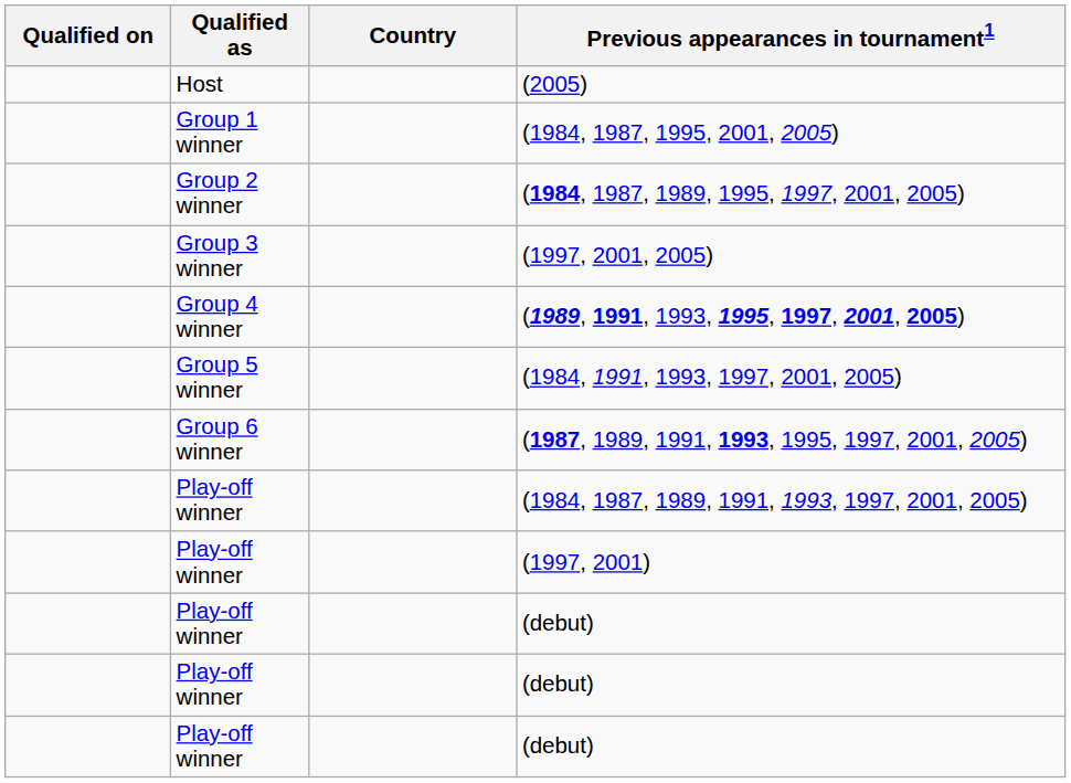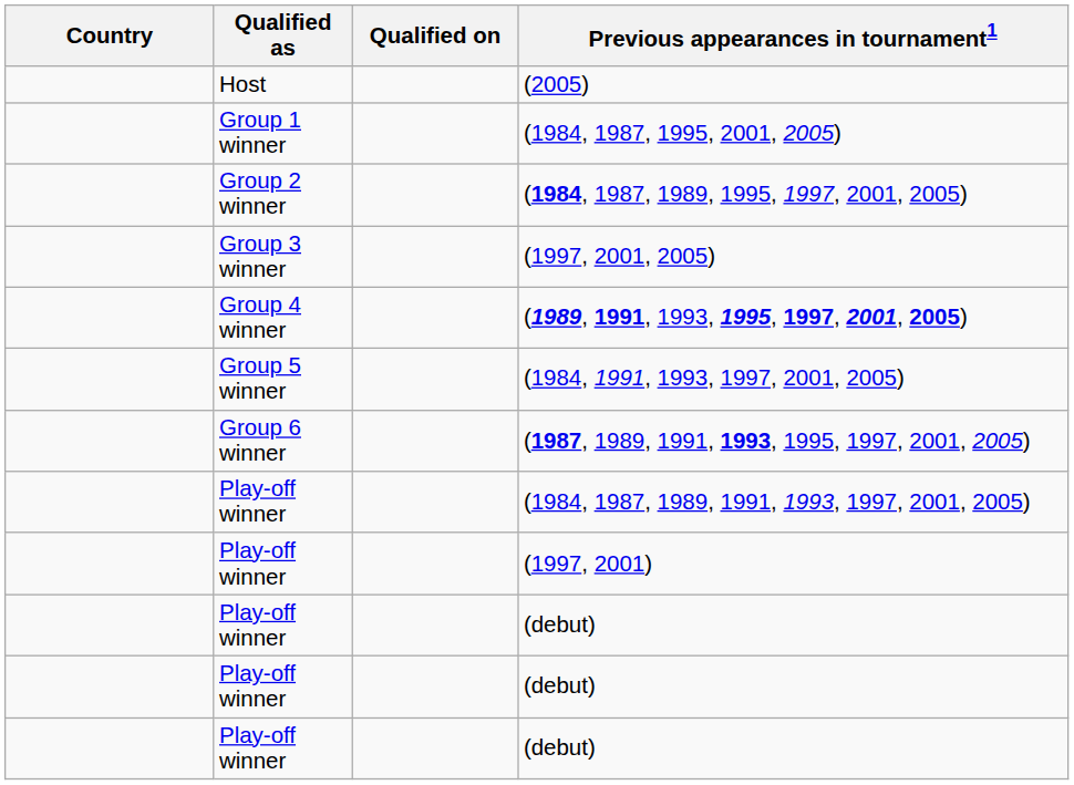 <table class="wikitable sortable">
 <tr>
+<th scope="col" width="140">Country</th>
+<th scope="col" width="90">Qualified as</th>
 <th scope="col" width="110">Qualified on</th>
-<th scope="col" width="90">Qualified as</th>
-<th scope="col" width="140">Country</th>
 <th scope="col" width="380">Previous appearances in tournament<sup><strong><a href='#'>1</a></strong></sup></th>
 </tr>
 <tr>
 <td></td>
 <td>Host</td>
 <td></td>
 <td> (<a href='#'>2005</a>)</td>
 </tr>
 <tr>
 <td></td>
 <td><a href='#'>Group 1</a> winner</td>
 <td></td>
 <td> (<a href='#'>1984</a>, <a href='#'>1987</a>, <a href='#'>1995</a>, <a href='#'>2001</a>, <em><a href='#'>2005</a></em>)</td>
 </tr>
 <tr>
 <td></td>
 <td><a href='#'>Group 2</a> winner</td>
 <td></td>
 <td> (<strong><a href='#'>1984</a></strong>, <a href='#'>1987</a>, <a href='#'>1989</a>, <a href='#'>1995</a>, <em><a href='#'>1997</a></em>, <a href='#'>2001</a>, <a href='#'>2005</a>)</td>
 </tr>
 <tr>
 <td></td>
 <td><a href='#'>Group 3</a> winner</td>
 <td></td>
 <td> (<a href='#'>1997</a>, <a href='#'>2001</a>, <a href='#'>2005</a>)</td>
 </tr>
 <tr>
 <td></td>
 <td><a href='#'>Group 4</a> winner</td>
 <td></td>
 <td> (<strong><em><a href='#'>1989</a></em></strong>, <strong><a href='#'>1991</a></strong>, <a href='#'>1993</a>, <strong><em><a href='#'>1995</a></em></strong>, <strong><a href='#'>1997</a></strong>, <strong><em><a href='#'>2001</a></em></strong>, <strong><a href='#'>2005</a></strong>)</td>
 </tr>
 <tr>
 <td></td>
 <td><a href='#'>Group 5</a> winner</td>
 <td></td>
 <td> (<a href='#'>1984</a>, <em><a href='#'>1991</a></em>, <a href='#'>1993</a>, <a href='#'>1997</a>, <a href='#'>2001</a>, <a href='#'>2005</a>)</td>
 </tr>
 <tr>
 <td></td>
 <td><a href='#'>Group 6</a> winner</td>
 <td></td>
 <td> (<strong><a href='#'>1987</a></strong>, <a href='#'>1989</a>, <a href='#'>1991</a>, <strong><a href='#'>1993</a></strong>, <a href='#'>1995</a>, <a href='#'>1997</a>, <a href='#'>2001</a>, <em><a href='#'>2005</a></em>)</td>
 </tr>
 <tr>
 <td></td>
 <td><a href='#'>Play-off</a> winner</td>
 <td></td>
 <td> (<a href='#'>1984</a>, <a href='#'>1987</a>, <a href='#'>1989</a>, <a href='#'>1991</a>, <em><a href='#'>1993</a></em>, <a href='#'>1997</a>, <a href='#'>2001</a>, <a href='#'>2005</a>)</td>
 </tr>
 <tr>
 <td></td>
 <td><a href='#'>Play-off</a> winner</td>
 <td></td>
 <td> (<a href='#'>1997</a>, <a href='#'>2001</a>)</td>
 </tr>
 <tr>
 <td></td>
 <td><a href='#'>Play-off</a> winner</td>
 <td></td>
 <td> (debut)</td>
 </tr>
 <tr>
 <td></td>
 <td><a href='#'>Play-off</a> winner</td>
 <td></td>
 <td> (debut)</td>
 </tr>
 <tr>
 <td></td>
 <td><a href='#'>Play-off</a> winner</td>
 <td></td>
 <td> (debut)</td>
 </tr>
 </table>
